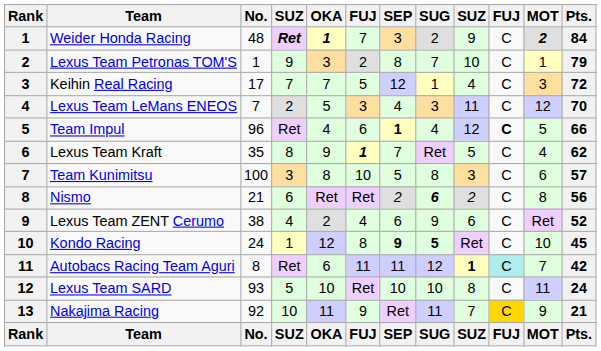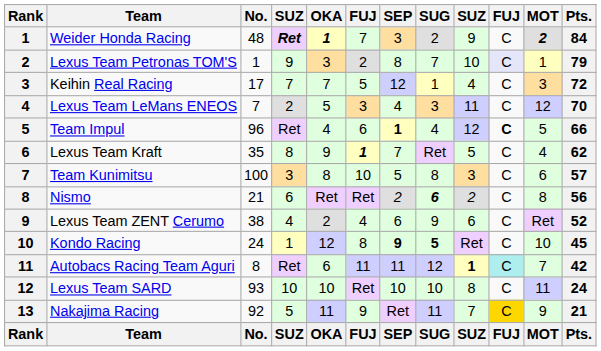 <table class="wikitable" style="font-size:85%; text-align:center">
 <tr>
 <th>Rank</th>
 <th>Team</th>
 <th>No.</th>
 <th>SUZ<br></th>
 <th>OKA<br></th>
 <th>FUJ<br></th>
 <th>SEP<br></th>
 <th>SUG<br></th>
 <th>SUZ<br></th>
 <th>FUJ<br></th>
 <th>MOT<br></th>
 <th>Pts.</th>
 </tr>
 <tr>
 <th>1</th>
 <td align="left"><a href='#'>Weider Honda Racing</a></td>
 <td>48</td>
 <td style="background:#efcfff;"><strong><em>Ret</em></strong></td>
 <td style="background:#ffffbf;"><strong><em>1</em></strong></td>
 <td style="background:#DFFFDF;">7</td>
 <td style="background:#ffdf9f;">3</td>
 <td style="background:#DFDFDF;">2</td>
 <td style="background:#DFFFDF;">9</td>
 <td>C</td>
 <td style="background:#DFDFDF;"><strong><em>2</em></strong></td>
 <th>84</th>
 </tr>
 <tr>
 <th>2</th>
 <td align="left"><a href='#'>Lexus Team Petronas TOM'S</a></td>
 <td>1</td>
 <td style="background:#DFFFDF;">9</td>
 <td style="background:#ffdf9f;">3</td>
 <td style="background:#DFDFDF;">2</td>
 <td style="background:#DFFFDF;">8</td>
 <td style="background:#DFFFDF;">7</td>
 <td style="background:#DFFFDF;">10</td>
-<td>C</td>
+<td style="background: lavender;">C</td>
 <td style="background:#ffffbf;">1</td>
 <th>79</th>
 </tr>
 <tr>
 <th>3</th>
 <td align="left">Keihin <a href='#'>Real Racing</a></td>
 <td>17</td>
 <td style="background:#DFFFDF;">7</td>
 <td style="background:#DFFFDF;">7</td>
 <td style="background:#DFFFDF;">5</td>
 <td style="background:#cfcfff;">12</td>
 <td style="background:#ffffbf;">1</td>
 <td style="background:#DFFFDF;">4</td>
 <td>C</td>
 <td style="background:#ffdf9f;">3</td>
 <th>72</th>
 </tr>
 <tr>
 <th>4</th>
 <td align="left"><a href='#'>Lexus Team LeMans ENEOS</a></td>
 <td>7</td>
 <td style="background:#DFDFDF;">2</td>
 <td style="background:#DFFFDF;">5</td>
 <td style="background:#ffdf9f;">3</td>
 <td style="background:#DFFFDF;">4</td>
 <td style="background:#ffdf9f;">3</td>
 <td style="background:#cfcfff;">11</td>
 <td>C</td>
 <td style="background:#cfcfff;">12</td>
 <th>70</th>
 </tr>
 <tr>
 <th>5</th>
 <td align="left"><a href='#'>Team Impul</a></td>
 <td>96</td>
 <td style="background:#efcfff;">Ret</td>
 <td style="background:#DFFFDF;">4</td>
 <td style="background:#DFFFDF;">6</td>
 <td style="background:#ffffbf;"><strong>1</strong></td>
 <td style="background:#DFFFDF;">4</td>
 <td style="background:#cfcfff;">12</td>
 <td><strong>C</strong></td>
 <td style="background:#DFFFDF;">5</td>
 <th>66</th>
 </tr>
 <tr>
 <th>6</th>
 <td align="left">Lexus Team Kraft</td>
 <td>35</td>
 <td style="background:#DFFFDF;">8</td>
 <td style="background:#DFFFDF;">9</td>
 <td style="background:#ffffbf;"><strong><em>1</em></strong></td>
 <td style="background:#DFFFDF;">7</td>
 <td style="background:#efcfff;">Ret</td>
 <td style="background:#DFFFDF;">5</td>
 <td>C</td>
 <td style="background:#DFFFDF;">4</td>
 <th>62</th>
 </tr>
 <tr>
 <th>7</th>
 <td align="left"><a href='#'>Team Kunimitsu</a></td>
 <td>100</td>
 <td style="background:#ffdf9f;">3</td>
 <td style="background:#DFFFDF;">8</td>
 <td style="background:#DFFFDF;">10</td>
 <td style="background:#DFFFDF;">5</td>
 <td style="background:#DFFFDF;">8</td>
 <td style="background:#ffdf9f;">3</td>
 <td>C</td>
 <td style="background:#DFFFDF;">6</td>
 <th>57</th>
 </tr>
 <tr>
 <th>8</th>
 <td align="left"><a href='#'>Nismo</a></td>
 <td>21</td>
 <td style="background:#DFFFDF;">6</td>
 <td style="background:#efcfff;">Ret</td>
 <td style="background:#efcfff;">Ret</td>
 <td style="background:#DFDFDF;"><em>2</em></td>
 <td style="background:#DFFFDF;"><strong><em>6</em></strong></td>
 <td style="background:#DFDFDF;"><em>2</em></td>
 <td>C</td>
 <td style="background:#DFFFDF;">8</td>
 <th>56</th>
 </tr>
 <tr>
 <th>9</th>
 <td align="left">Lexus Team ZENT <a href='#'>Cerumo</a></td>
 <td>38</td>
 <td style="background:#DFFFDF;">4</td>
 <td style="background:#DFDFDF;">2</td>
 <td style="background:#DFFFDF;">4</td>
 <td style="background:#DFFFDF;">6</td>
 <td style="background:#DFFFDF;">9</td>
 <td style="background:#DFFFDF;">6</td>
 <td>C</td>
 <td style="background:#efcfff;">Ret</td>
 <th>52</th>
 </tr>
 <tr>
 <th>10</th>
 <td align="left"><a href='#'>Kondo Racing</a></td>
 <td>24</td>
 <td style="background:#ffffbf;">1</td>
 <td style="background:#cfcfff;">12</td>
 <td style="background:#DFFFDF;">8</td>
 <td style="background:#DFFFDF;"><strong>9</strong></td>
 <td style="background:#DFFFDF;"><strong>5</strong></td>
 <td style="background:#efcfff;">Ret</td>
 <td>C</td>
 <td style="background:#DFFFDF;">10</td>
 <th>45</th>
 </tr>
 <tr>
 <th>11</th>
 <td align="left"><a href='#'>Autobacs Racing Team Aguri</a></td>
 <td>8</td>
 <td style="background:#efcfff;">Ret</td>
 <td style="background:#DFFFDF;">6</td>
 <td style="background:#cfcfff;">11</td>
 <td style="background:#cfcfff;">11</td>
 <td style="background:#cfcfff;">12</td>
 <td style="background:#ffffbf;"><strong>1</strong></td>
 <td style="background: paleturquoise;">C</td>
 <td style="background:#DFFFDF;">7</td>
 <th>42</th>
 </tr>
 <tr>
 <th>12</th>
 <td align="left"><a href='#'>Lexus Team SARD</a></td>
 <td>93</td>
-<td style="background:#DFFFDF;">5</td>
+<td style="background:#DFFFDF;">10</td>
 <td style="background:#DFFFDF;">10</td>
 <td style="background:#efcfff;">Ret</td>
 <td style="background:#DFFFDF;">10</td>
 <td style="background:#DFFFDF;">10</td>
 <td style="background:#DFFFDF;">8</td>
 <td>C</td>
 <td style="background:#cfcfff;">11</td>
 <th>24</th>
 </tr>
 <tr>
 <th>13</th>
 <td align="left"><a href='#'>Nakajima Racing</a></td>
 <td>92</td>
-<td style="background:#DFFFDF;">10</td>
+<td style="background:#DFFFDF;">5</td>
 <td style="background:#cfcfff;">11</td>
 <td style="background:#DFFFDF;">9</td>
 <td style="background:#efcfff;">Ret</td>
 <td style="background:#cfcfff;">11</td>
 <td style="background:#DFFFDF;">7</td>
 <td style="background: gold;">C</td>
 <td style="background:#DFFFDF;">9</td>
 <th>21</th>
 </tr>
 <tr>
 <th>Rank</th>
 <th>Team</th>
 <th>No.</th>
 <th>SUZ<br></th>
 <th>OKA<br></th>
 <th>FUJ<br></th>
 <th>SEP<br></th>
 <th>SUG<br></th>
 <th>SUZ<br></th>
 <th>FUJ<br></th>
 <th>MOT<br></th>
 <th>Pts.</th>
 </tr>
 </table>
